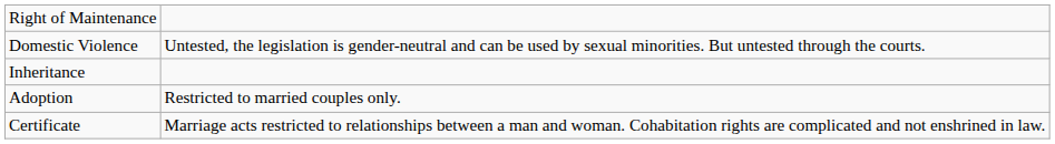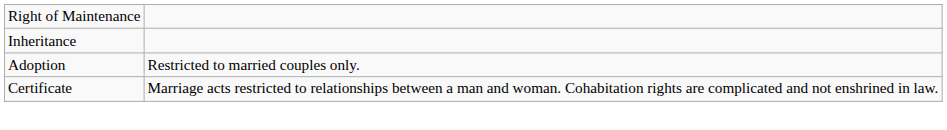 <table class="wikitable">
 <tr>
 <td>Right of Maintenance</td>
 <td></td>
-</tr>
-<tr>
-<td>Domestic Violence</td>
-<td>Untested, the legislation is gender-neutral and can be used by sexual minorities. But untested through the courts.</td>
 </tr>
 <tr>
 <td>Inheritance</td>
 <td></td>
 </tr>
 <tr>
 <td>Adoption</td>
 <td>Restricted to married couples only.</td>
 </tr>
 <tr>
 <td>Certificate</td>
 <td>Marriage acts restricted to relationships between a man and woman. Cohabitation rights are complicated and not enshrined in law.</td>
 </tr>
 </table>
